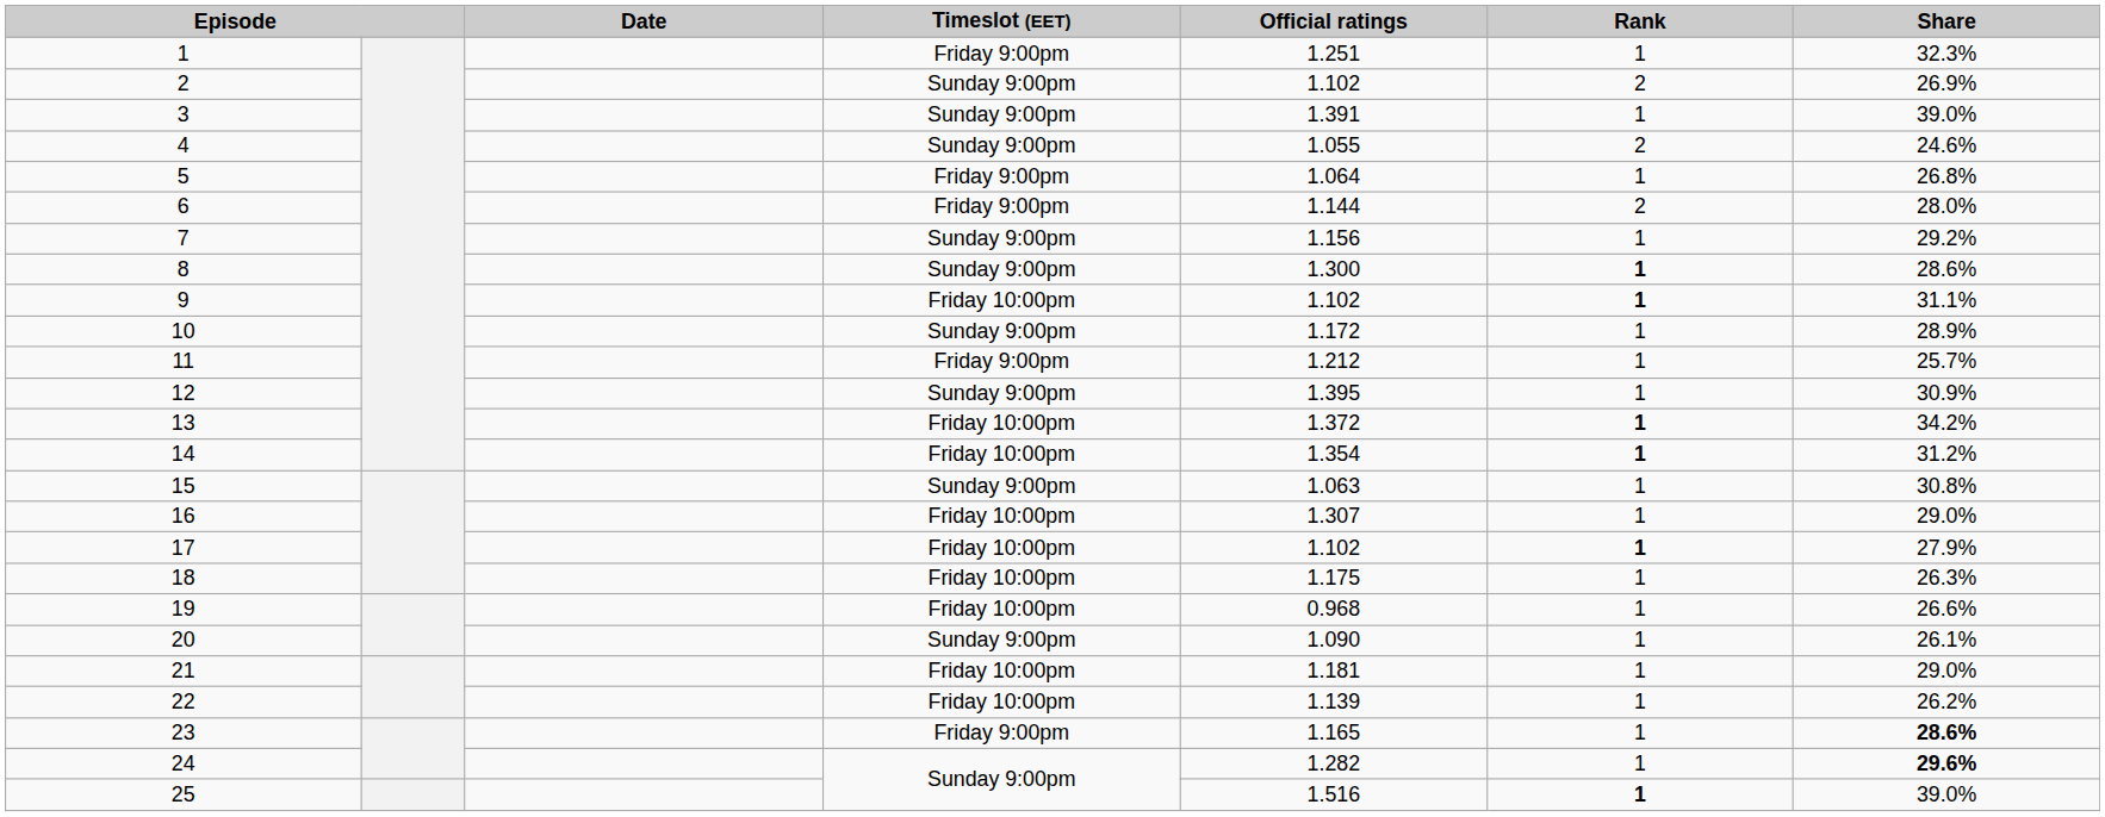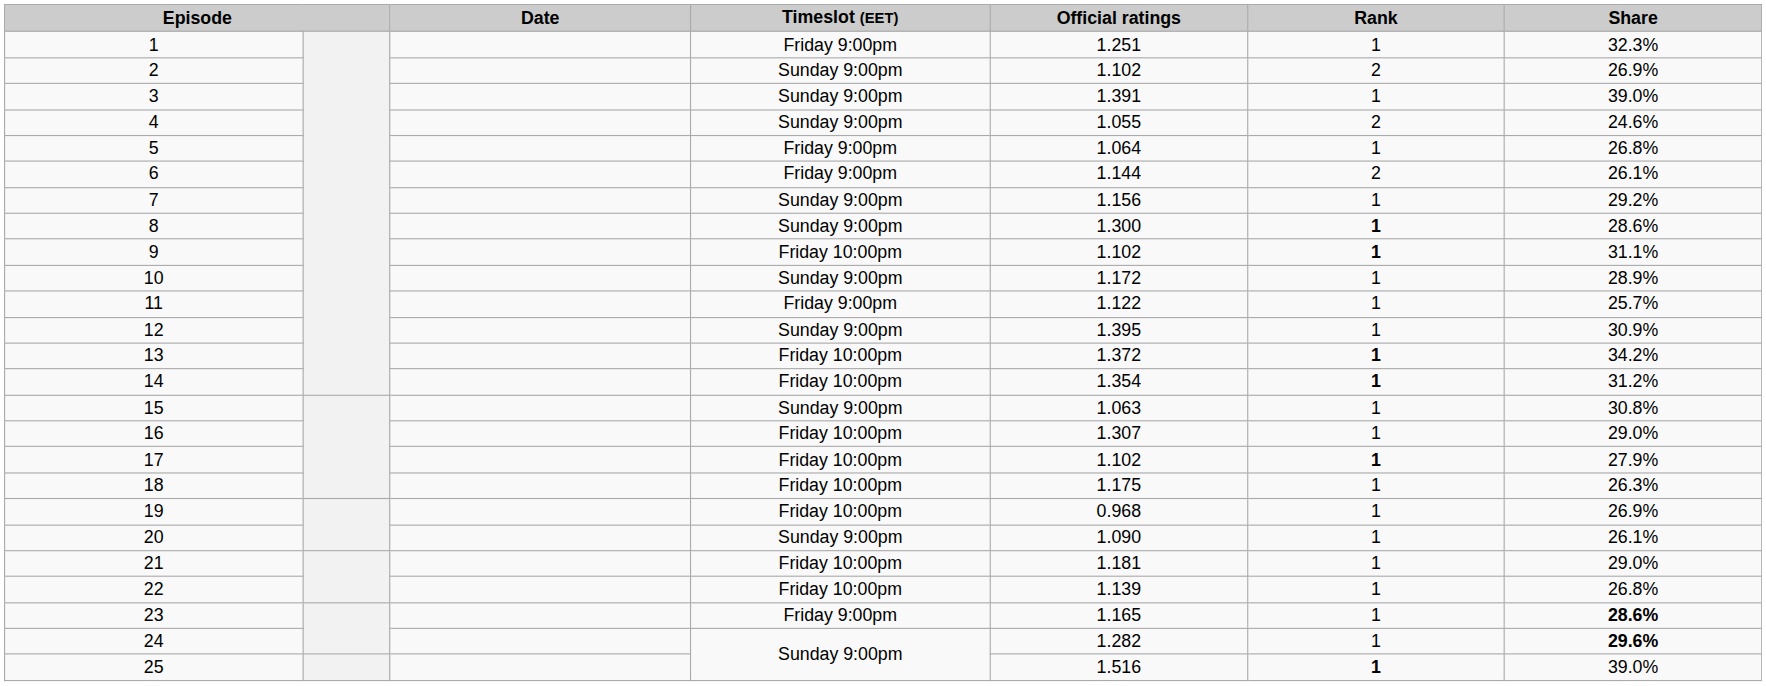 <table class="wikitable" style="text-align:center; background:#f9f9f9; line-height:16px;" width="100%">
 <tr>
 <th style="background:#ccc; color:#yyy;" colspan="2" width="18%">Episode</th>
 <th style="background:#ccc; color:#yyy;" width="14%">Date</th>
 <th style="background:#ccc; color:#yyy;" width="14%">Timeslot <small>(EET)</small></th>
 <th style="background:#ccc; color:#yyy;" width="12%">Official ratings<br><small></small></th>
 <th style="background:#ccc; color:#yyy;" width="12%">Rank<br><small></small></th>
 <th style="background:#ccc; color:#yyy;" width="12%">Share<br></th>
 </tr>
 <tr>
 <td>1</td>
 <th rowspan="14"></th>
 <td></td>
 <td>Friday 9:00pm</td>
 <td>1.251</td>
 <td>1</td>
 <td>32.3%</td>
 </tr>
 <tr>
 <td>2</td>
 <td></td>
 <td>Sunday 9:00pm</td>
 <td>1.102</td>
 <td>2</td>
 <td>26.9%</td>
 </tr>
 <tr>
 <td>3</td>
 <td></td>
 <td>Sunday 9:00pm</td>
 <td>1.391</td>
 <td>1</td>
 <td>39.0%</td>
 </tr>
 <tr>
 <td>4</td>
 <td></td>
 <td>Sunday 9:00pm</td>
 <td>1.055</td>
 <td>2</td>
 <td>24.6%</td>
 </tr>
 <tr>
 <td>5</td>
 <td></td>
 <td>Friday 9:00pm</td>
 <td>1.064</td>
 <td>1</td>
 <td>26.8%</td>
 </tr>
 <tr>
 <td>6</td>
 <td></td>
 <td>Friday 9:00pm</td>
 <td>1.144</td>
 <td>2</td>
-<td>28.0%</td>
+<td>26.1%</td>
 </tr>
 <tr>
 <td>7</td>
 <td></td>
 <td>Sunday 9:00pm</td>
 <td>1.156</td>
 <td>1</td>
 <td>29.2%</td>
 </tr>
 <tr>
 <td>8</td>
 <td></td>
 <td>Sunday 9:00pm</td>
 <td>1.300</td>
 <td><strong>1</strong></td>
 <td>28.6%</td>
 </tr>
 <tr>
 <td>9</td>
 <td></td>
 <td>Friday 10:00pm</td>
 <td>1.102</td>
 <td><strong>1</strong></td>
 <td>31.1%</td>
 </tr>
 <tr>
 <td>10</td>
 <td></td>
 <td>Sunday 9:00pm</td>
 <td>1.172</td>
 <td>1</td>
 <td>28.9%</td>
 </tr>
 <tr>
 <td>11</td>
 <td></td>
 <td>Friday 9:00pm</td>
-<td>1.212</td>
+<td>1.122</td>
 <td>1</td>
 <td>25.7%</td>
 </tr>
 <tr>
 <td>12</td>
 <td></td>
 <td>Sunday 9:00pm</td>
 <td>1.395</td>
 <td>1</td>
 <td>30.9%</td>
 </tr>
 <tr>
 <td>13</td>
 <td></td>
 <td>Friday 10:00pm</td>
 <td>1.372</td>
 <td><strong>1</strong></td>
 <td>34.2%</td>
 </tr>
 <tr>
 <td>14</td>
 <td></td>
 <td>Friday 10:00pm</td>
 <td>1.354</td>
 <td><strong>1</strong></td>
 <td>31.2%</td>
 </tr>
 <tr>
 <td>15</td>
 <th rowspan="4"></th>
 <td></td>
 <td>Sunday 9:00pm</td>
 <td>1.063</td>
 <td>1</td>
 <td>30.8%</td>
 </tr>
 <tr>
 <td>16</td>
 <td></td>
 <td>Friday 10:00pm</td>
 <td>1.307</td>
 <td>1</td>
 <td>29.0%</td>
 </tr>
 <tr>
 <td>17</td>
 <td></td>
 <td>Friday 10:00pm</td>
 <td>1.102</td>
 <td><strong>1</strong></td>
 <td>27.9%</td>
 </tr>
 <tr>
 <td>18</td>
 <td></td>
 <td>Friday 10:00pm</td>
 <td>1.175</td>
 <td>1</td>
 <td>26.3%</td>
 </tr>
 <tr>
 <td>19</td>
 <th rowspan="2"></th>
 <td></td>
 <td>Friday 10:00pm</td>
 <td>0.968</td>
 <td>1</td>
-<td>26.6%</td>
+<td>26.9%</td>
 </tr>
 <tr>
 <td>20</td>
 <td></td>
 <td>Sunday 9:00pm</td>
 <td>1.090</td>
 <td>1</td>
 <td>26.1%</td>
 </tr>
 <tr>
 <td>21</td>
 <th rowspan="2"></th>
 <td></td>
 <td>Friday 10:00pm</td>
 <td>1.181</td>
 <td>1</td>
 <td>29.0%</td>
 </tr>
 <tr>
 <td>22</td>
 <td></td>
 <td>Friday 10:00pm</td>
 <td>1.139</td>
 <td>1</td>
-<td>26.2%</td>
+<td>26.8%</td>
 </tr>
 <tr>
 <td>23</td>
 <th rowspan="2"></th>
 <td></td>
 <td>Friday 9:00pm</td>
 <td>1.165</td>
 <td>1</td>
 <td><strong>28.6%</strong></td>
 </tr>
 <tr>
 <td>24</td>
 <td></td>
 <td rowspan=2>Sunday 9:00pm</td>
 <td>1.282</td>
 <td>1</td>
 <td><strong>29.6%</strong></td>
 </tr>
 <tr>
 <td>25</td>
 <th></th>
 <td></td>
 <td>1.516</td>
 <td><strong>1</strong></td>
 <td>39.0%</td>
 </tr>
 </table>
